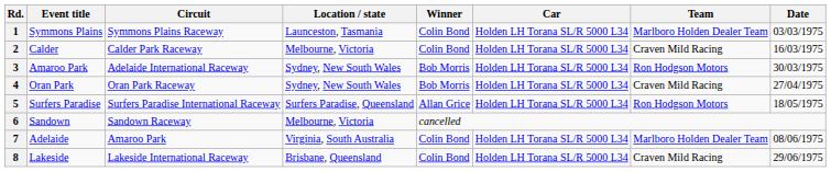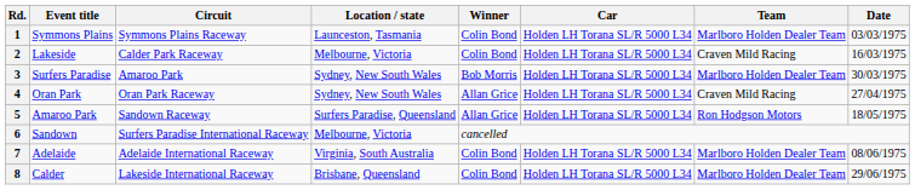 <table class="wikitable" style="font-size: 90%">
 <tr>
 <th>Rd.</th>
 <th>Event title</th>
 <th>Circuit</th>
 <th>Location / state</th>
 <th>Winner</th>
 <th>Car</th>
 <th>Team</th>
 <th>Date</th>
 </tr>
 <tr>
 <th>1</th>
 <td><a href='#'>Symmons Plains</a></td>
 <td><a href='#'>Symmons Plains Raceway</a></td>
 <td><a href='#'>Launceston</a>, <a href='#'>Tasmania</a></td>
 <td><a href='#'>Colin Bond</a></td>
 <td><a href='#'>Holden LH Torana SL/R 5000 L34</a></td>
 <td><a href='#'>Marlboro Holden Dealer Team</a></td>
 <td>03/03/1975</td>
 </tr>
 <tr>
 <th>2</th>
-<td><a href='#'>Calder</a></td>
+<td><a href='#'>Lakeside</a></td>
 <td><a href='#'>Calder Park Raceway</a></td>
 <td><a href='#'>Melbourne</a>, <a href='#'>Victoria</a></td>
 <td><a href='#'>Colin Bond</a></td>
 <td><a href='#'>Holden LH Torana SL/R 5000 L34</a></td>
 <td>Craven Mild Racing</td>
 <td>16/03/1975</td>
 </tr>
 <tr>
 <th>3</th>
+<td><a href='#'>Surfers Paradise</a></td>
 <td><a href='#'>Amaroo Park</a></td>
-<td><a href='#'>Adelaide International Raceway</a></td>
 <td><a href='#'>Sydney</a>, <a href='#'>New South Wales</a></td>
 <td><a href='#'>Bob Morris</a></td>
 <td><a href='#'>Holden LH Torana SL/R 5000 L34</a></td>
-<td><a href='#'>Ron Hodgson Motors</a></td>
+<td><a href='#'>Marlboro Holden Dealer Team</a></td>
 <td>30/03/1975</td>
 </tr>
 <tr>
 <th>4</th>
 <td><a href='#'>Oran Park</a></td>
 <td><a href='#'>Oran Park Raceway</a></td>
 <td><a href='#'>Sydney</a>, <a href='#'>New South Wales</a></td>
-<td><a href='#'>Bob Morris</a></td>
+<td><a href='#'>Allan Grice</a></td>
 <td><a href='#'>Holden LH Torana SL/R 5000 L34</a></td>
 <td>Craven Mild Racing</td>
 <td>27/04/1975</td>
 </tr>
 <tr>
 <th>5</th>
-<td><a href='#'>Surfers Paradise</a></td>
-<td><a href='#'>Surfers Paradise International Raceway</a></td>
+<td><a href='#'>Amaroo Park</a></td>
+<td><a href='#'>Sandown Raceway</a></td>
 <td><a href='#'>Surfers Paradise</a>, <a href='#'>Queensland</a></td>
 <td><a href='#'>Allan Grice</a></td>
 <td><a href='#'>Holden LH Torana SL/R 5000 L34</a></td>
 <td><a href='#'>Ron Hodgson Motors</a></td>
 <td>18/05/1975</td>
 </tr>
 <tr>
 <th>6</th>
 <td><a href='#'>Sandown</a></td>
-<td><a href='#'>Sandown Raceway</a></td>
+<td><a href='#'>Surfers Paradise International Raceway</a></td>
 <td><a href='#'>Melbourne</a>, <a href='#'>Victoria</a></td>
 <td colspan=4><em>cancelled</em></td>
 </tr>
 <tr>
 <th>7</th>
 <td><a href='#'>Adelaide</a></td>
-<td><a href='#'>Amaroo Park</a></td>
+<td><a href='#'>Adelaide International Raceway</a></td>
 <td><a href='#'>Virginia</a>, <a href='#'>South Australia</a></td>
 <td><a href='#'>Colin Bond</a></td>
 <td><a href='#'>Holden LH Torana SL/R 5000 L34</a></td>
 <td><a href='#'>Marlboro Holden Dealer Team</a></td>
 <td>08/06/1975</td>
 </tr>
 <tr>
 <th>8</th>
-<td><a href='#'>Lakeside</a></td>
+<td><a href='#'>Calder</a></td>
 <td><a href='#'>Lakeside International Raceway</a></td>
 <td><a href='#'>Brisbane</a>, <a href='#'>Queensland</a></td>
 <td><a href='#'>Colin Bond</a></td>
 <td><a href='#'>Holden LH Torana SL/R 5000 L34</a></td>
-<td>Craven Mild Racing</td>
+<td><a href='#'>Marlboro Holden Dealer Team</a></td>
 <td>29/06/1975</td>
 </tr>
 </table>
